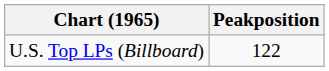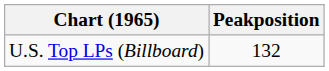 <table class="wikitable">
 <tr>
 <th>Chart (1965)</th>
 <th>Peakposition</th>
 </tr>
 <tr>
 <td>U.S. <a href='#'>Top LPs</a> (<em>Billboard</em>)</td>
-<td align="center">122</td>
+<td align="center">132</td>
 </tr>
 </table>
